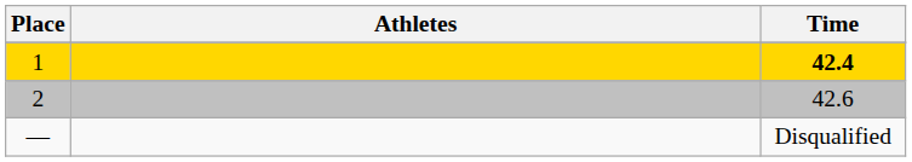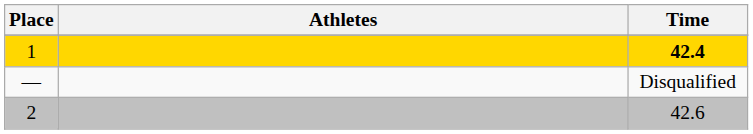 <table class=wikitable style="text-align:center">
 <tr>
 <th width=20>Place</th>
 <th width=460>Athletes</th>
 <th width=90>Time</th>
 </tr>
 <tr>
 </tr>
 <tr bgcolor=gold>
 <td>1</td>
 <td align=left></td>
 <td><strong>42.4</strong></td>
 </tr>
+<tr>
+<td>—</td>
+<td align=left></td>
+<td>Disqualified</td>
+</tr>
 <tr bgcolor=silver>
 <td>2</td>
 <td align=left></td>
 <td>42.6</td>
 </tr>
-<tr>
-<td>—</td>
-<td align=left></td>
-<td>Disqualified</td>
-</tr>
 </table>
